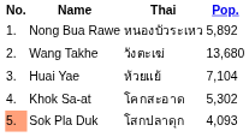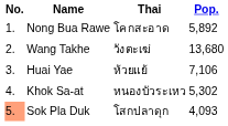 <table>
 <tr>
 <th>No.</th>
 <th>Name</th>
 <th>Thai</th>
 <th><a href='#'>Pop.</a></th>
 </tr>
 <tr>
 <td>1.</td>
 <td>Nong Bua Rawe</td>
-<td>หนองบัวระเหว</td>
+<td>โคกสะอาด</td>
 <td>5,892</td>
 </tr>
 <tr>
 <td>2.</td>
 <td>Wang Takhe</td>
 <td>วังตะเฆ่</td>
 <td>13,680</td>
 </tr>
 <tr>
 <td>3.</td>
 <td>Huai Yae</td>
 <td>ห้วยแย้</td>
-<td>7,104</td>
+<td>7,106</td>
 </tr>
 <tr>
 <td>4.</td>
 <td>Khok Sa-at</td>
-<td>โคกสะอาด</td>
+<td>หนองบัวระเหว</td>
 <td>5,302</td>
 </tr>
 <tr>
 <td style="background: lightsalmon;">5.</td>
 <td>Sok Pla Duk</td>
 <td>โสกปลาดุก</td>
 <td>4,093</td>
 </tr>
 </table>
